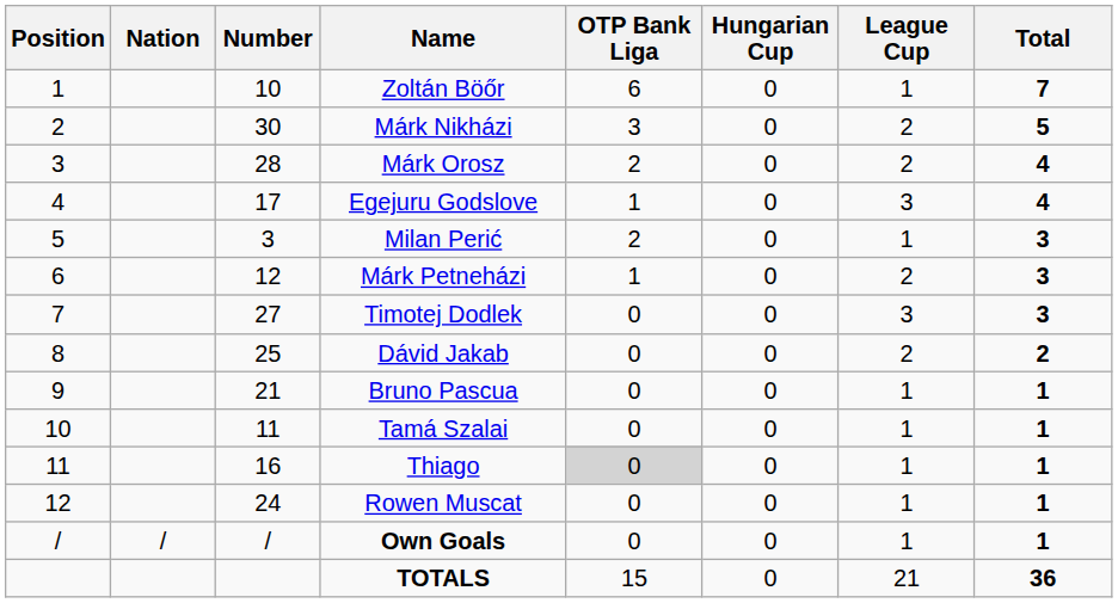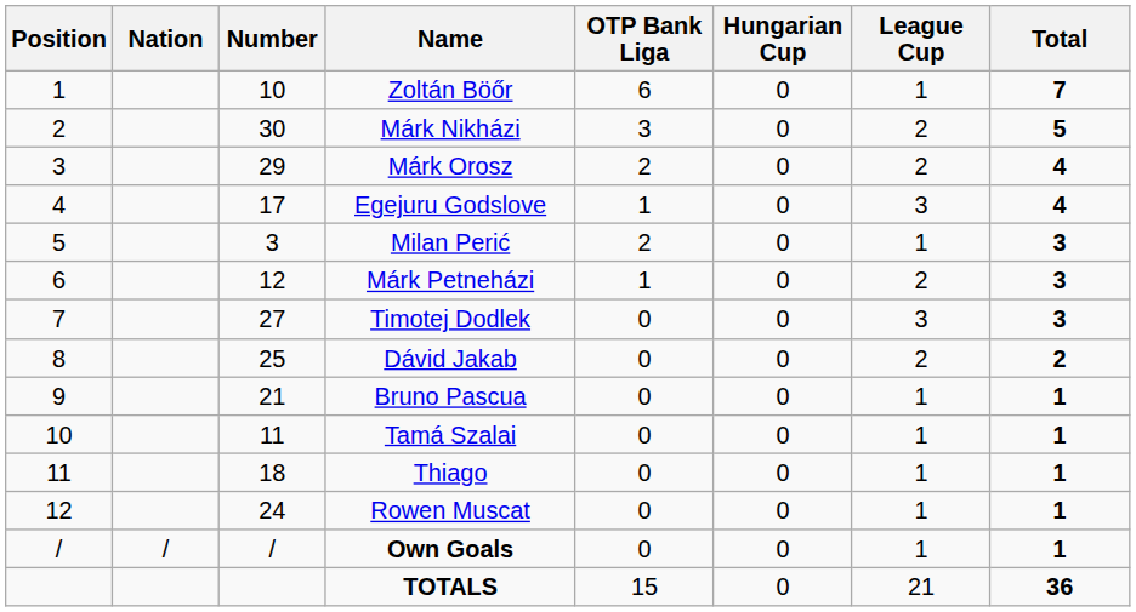 <table class="wikitable" style="font-size: 95%; text-align: center;">
 <tr>
 <th width=60>Position</th>
 <th width=60>Nation</th>
 <th width=60>Number</th>
 <th width=150>Name</th>
 <th width=80>OTP Bank Liga</th>
 <th width=80>Hungarian Cup</th>
 <th width=80>League Cup</th>
 <th width=80>Total</th>
 </tr>
 <tr>
 <td>1</td>
 <td></td>
 <td>10</td>
 <td><a href='#'>Zoltán Böőr</a></td>
 <td>6</td>
 <td>0</td>
 <td>1</td>
 <td><strong>7</strong></td>
 </tr>
 <tr>
 <td>2</td>
 <td></td>
 <td>30</td>
 <td><a href='#'>Márk Nikházi</a></td>
 <td>3</td>
 <td>0</td>
 <td>2</td>
 <td><strong>5</strong></td>
 </tr>
 <tr>
 <td>3</td>
 <td></td>
-<td>28</td>
+<td>29</td>
 <td><a href='#'>Márk Orosz</a></td>
 <td>2</td>
 <td>0</td>
 <td>2</td>
 <td><strong>4</strong></td>
 </tr>
 <tr>
 <td>4</td>
 <td></td>
 <td>17</td>
 <td><a href='#'>Egejuru Godslove</a></td>
 <td>1</td>
 <td>0</td>
 <td>3</td>
 <td><strong>4</strong></td>
 </tr>
 <tr>
 <td>5</td>
 <td></td>
 <td>3</td>
 <td><a href='#'>Milan Perić</a></td>
 <td>2</td>
 <td>0</td>
 <td>1</td>
 <td><strong>3</strong></td>
 </tr>
 <tr>
 <td>6</td>
 <td></td>
 <td>12</td>
 <td><a href='#'>Márk Petneházi</a></td>
 <td>1</td>
 <td>0</td>
 <td>2</td>
 <td><strong>3</strong></td>
 </tr>
 <tr>
 <td>7</td>
 <td></td>
 <td>27</td>
 <td><a href='#'>Timotej Dodlek</a></td>
 <td>0</td>
 <td>0</td>
 <td>3</td>
 <td><strong>3</strong></td>
 </tr>
 <tr>
 <td>8</td>
 <td></td>
 <td>25</td>
 <td><a href='#'>Dávid Jakab</a></td>
 <td>0</td>
 <td>0</td>
 <td>2</td>
 <td><strong>2</strong></td>
 </tr>
 <tr>
 <td>9</td>
 <td></td>
 <td>21</td>
 <td><a href='#'>Bruno Pascua</a></td>
 <td>0</td>
 <td>0</td>
 <td>1</td>
 <td><strong>1</strong></td>
 </tr>
 <tr>
 <td>10</td>
 <td></td>
 <td>11</td>
 <td><a href='#'>Tamá Szalai</a></td>
 <td>0</td>
 <td>0</td>
 <td>1</td>
 <td><strong>1</strong></td>
 </tr>
 <tr>
 <td>11</td>
 <td></td>
-<td>16</td>
+<td>18</td>
 <td><a href='#'>Thiago</a></td>
-<td style="background: lightgrey;">0</td>
+<td>0</td>
 <td>0</td>
 <td>1</td>
 <td><strong>1</strong></td>
 </tr>
 <tr>
 <td>12</td>
 <td></td>
 <td>24</td>
 <td><a href='#'>Rowen Muscat</a></td>
 <td>0</td>
 <td>0</td>
 <td>1</td>
 <td><strong>1</strong></td>
 </tr>
 <tr>
 <td>/</td>
 <td>/</td>
 <td>/</td>
 <td><strong>Own Goals</strong></td>
 <td>0</td>
 <td>0</td>
 <td>1</td>
 <td><strong>1</strong></td>
 </tr>
 <tr>
 <td></td>
 <td></td>
 <td></td>
 <td><strong>TOTALS</strong></td>
 <td>15</td>
 <td>0</td>
 <td>21</td>
 <td><strong>36</strong></td>
 </tr>
 </table>
